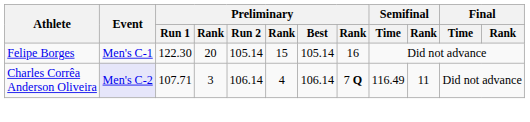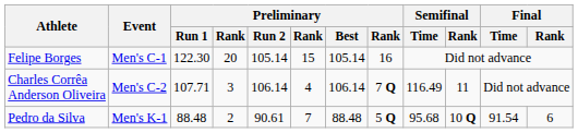 <table class="wikitable" style="font-size:90%">
 <tr>
 <th rowspan=2>Athlete</th>
 <th rowspan=2>Event</th>
 <th colspan=6>Preliminary</th>
 <th colspan=2>Semifinal</th>
 <th colspan=2>Final</th>
 </tr>
 <tr style="font-size:95%">
 <th>Run 1</th>
 <th>Rank</th>
 <th>Run 2</th>
 <th>Rank</th>
 <th>Best</th>
 <th>Rank</th>
 <th>Time</th>
 <th>Rank</th>
 <th>Time</th>
 <th>Rank</th>
 </tr>
 <tr align=center>
 <td align=left><a href='#'>Felipe Borges</a></td>
 <td align=left><a href='#'>Men's C-1</a></td>
 <td>122.30</td>
 <td>20</td>
 <td>105.14</td>
 <td>15</td>
 <td>105.14</td>
 <td>16</td>
 <td colspan=4>Did not advance</td>
 </tr>
 <tr align=center>
 <td align=left><a href='#'>Charles Corrêa</a><br><a href='#'>Anderson Oliveira</a></td>
-<td align=left style="background: lavender;"><a href='#'>Men's C-2</a></td>
+<td align=left><a href='#'>Men's C-2</a></td>
 <td>107.71</td>
 <td>3</td>
 <td>106.14</td>
 <td>4</td>
 <td>106.14</td>
 <td>7 <strong>Q</strong></td>
 <td>116.49</td>
 <td>11</td>
 <td colspan=2>Did not advance</td>
 </tr>
+<tr align=center>
+<td align=left><a href='#'>Pedro da Silva</a></td>
+<td align=left><a href='#'>Men's K-1</a></td>
+<td>88.48</td>
+<td>2</td>
+<td>90.61</td>
+<td>7</td>
+<td>88.48</td>
+<td>5 <strong>Q</strong></td>
+<td>95.68</td>
+<td>10 <strong>Q</strong></td>
+<td>91.54</td>
+<td>6</td>
+</tr>
 </table>
